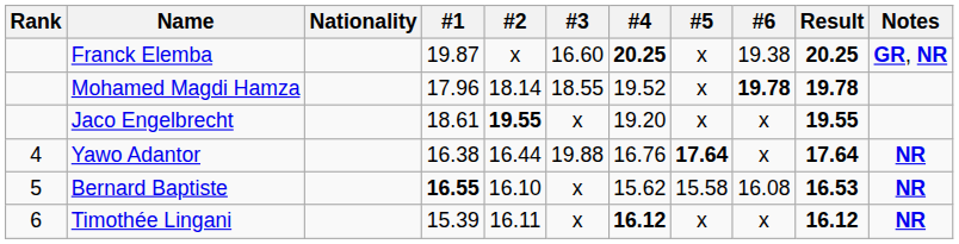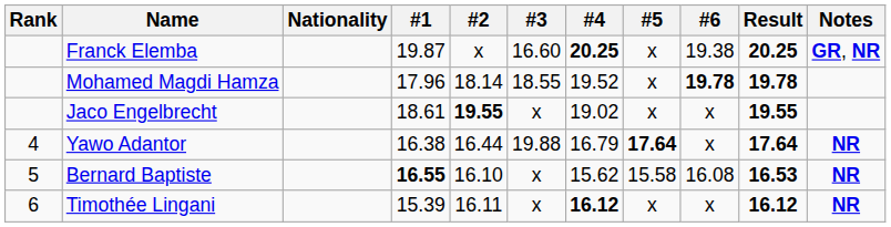 <table class="wikitable sortable" style="text-align:center">
 <tr>
 <th>Rank</th>
 <th>Name</th>
 <th>Nationality</th>
 <th>#1</th>
 <th>#2</th>
 <th>#3</th>
 <th>#4</th>
 <th>#5</th>
 <th>#6</th>
 <th>Result</th>
 <th>Notes</th>
 </tr>
 <tr>
 <td></td>
 <td align=left><a href='#'>Franck Elemba</a></td>
 <td align=left></td>
 <td>19.87</td>
 <td>x</td>
 <td>16.60</td>
 <td><strong>20.25</strong></td>
 <td>x</td>
 <td>19.38</td>
 <td><strong>20.25</strong></td>
 <td><strong><a href='#'>GR</a></strong>, <strong><a href='#'>NR</a></strong></td>
 </tr>
 <tr>
 <td></td>
 <td align=left><a href='#'>Mohamed Magdi Hamza</a></td>
 <td align=left></td>
 <td>17.96</td>
 <td>18.14</td>
 <td>18.55</td>
 <td>19.52</td>
 <td>x</td>
 <td><strong>19.78</strong></td>
 <td><strong>19.78</strong></td>
 <td></td>
 </tr>
 <tr>
 <td></td>
 <td align=left><a href='#'>Jaco Engelbrecht</a></td>
 <td align=left></td>
 <td>18.61</td>
 <td><strong>19.55</strong></td>
 <td>x</td>
-<td>19.20</td>
+<td>19.02</td>
 <td>x</td>
 <td>x</td>
 <td><strong>19.55</strong></td>
 <td></td>
 </tr>
 <tr>
 <td>4</td>
 <td align=left><a href='#'>Yawo Adantor</a></td>
 <td align=left></td>
 <td>16.38</td>
 <td>16.44</td>
 <td>19.88</td>
-<td>16.76</td>
+<td>16.79</td>
 <td><strong>17.64</strong></td>
 <td>x</td>
 <td><strong>17.64</strong></td>
 <td><strong><a href='#'>NR</a></strong></td>
 </tr>
 <tr>
 <td>5</td>
 <td align=left><a href='#'>Bernard Baptiste</a></td>
 <td align=left></td>
 <td><strong>16.55</strong></td>
 <td>16.10</td>
 <td>x</td>
 <td>15.62</td>
 <td>15.58</td>
 <td>16.08</td>
 <td><strong>16.53</strong></td>
 <td><strong><a href='#'>NR</a></strong></td>
 </tr>
 <tr>
 <td>6</td>
 <td align=left><a href='#'>Timothée Lingani</a></td>
 <td align=left></td>
 <td>15.39</td>
 <td>16.11</td>
 <td>x</td>
 <td><strong>16.12</strong></td>
 <td>x</td>
 <td>x</td>
 <td><strong>16.12</strong></td>
 <td><strong><a href='#'>NR</a></strong></td>
 </tr>
 </table>
